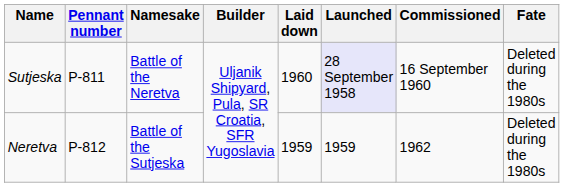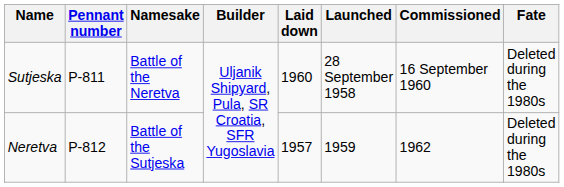 <table class=wikitable width=60%>
 <tr valign=top>
 <th>Name</th>
 <th><a href='#'>Pennant number</a></th>
 <th>Namesake</th>
 <th>Builder</th>
 <th>Laid down</th>
 <th>Launched</th>
 <th>Commissioned</th>
 <th>Fate</th>
 </tr>
 <tr valign=middle>
 <td><em>Sutjeska</em></td>
 <td>P-811</td>
 <td><a href='#'>Battle of the Neretva</a></td>
 <td align=center rowspan=2><a href='#'>Uljanik Shipyard</a>, <a href='#'>Pula</a>, <a href='#'>SR Croatia</a>, <a href='#'>SFR Yugoslavia</a></td>
 <td>1960</td>
-<td style="background: lavender;">28 September 1958</td>
+<td>28 September 1958</td>
 <td>16 September 1960</td>
 <td>Deleted during the 1980s</td>
 </tr>
 <tr valign=middle>
 <td><em>Neretva</em></td>
 <td>P-812</td>
 <td><a href='#'>Battle of the Sutjeska</a></td>
-<td>1959</td>
+<td>1957</td>
 <td>1959</td>
 <td>1962</td>
 <td>Deleted during the 1980s</td>
 </tr>
 </table>
